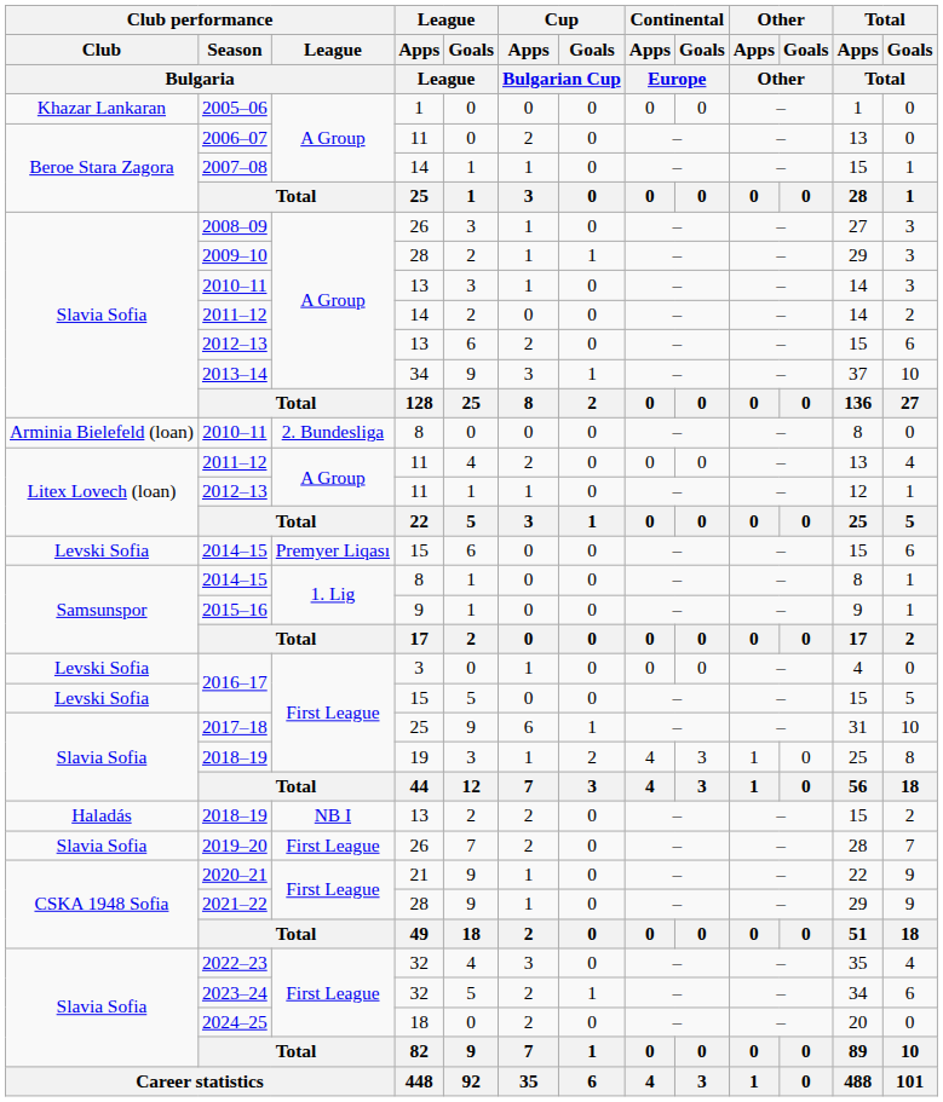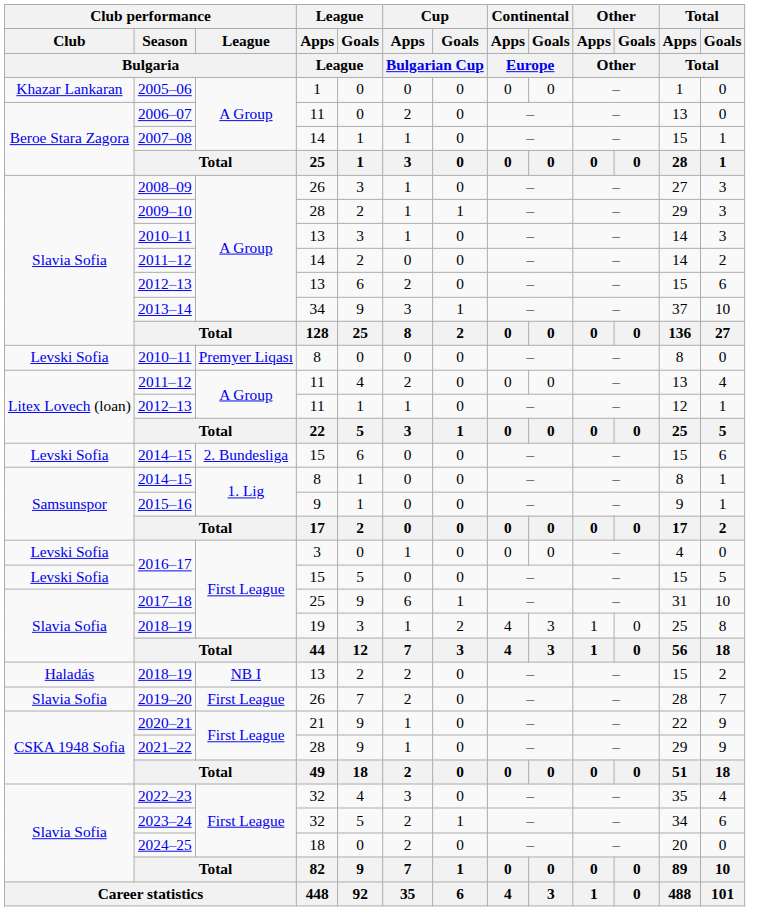 <table class="wikitable" style="text-align: center">
 <tr>
 <th Colspan="3">Club performance</th>
 <th Colspan="2">League</th>
 <th Colspan="2">Cup</th>
 <th Colspan="2">Continental</th>
 <th Colspan="2">Other</th>
 <th Colspan="3">Total</th>
 </tr>
 <tr>
 <th>Club</th>
 <th>Season</th>
 <th>League</th>
 <th>Apps</th>
 <th>Goals</th>
 <th>Apps</th>
 <th>Goals</th>
 <th>Apps</th>
 <th>Goals</th>
 <th>Apps</th>
 <th>Goals</th>
 <th>Apps</th>
 <th>Goals</th>
 </tr>
 <tr>
 <th Colspan="3">Bulgaria</th>
 <th Colspan="2">League</th>
 <th Colspan="2"><a href='#'>Bulgarian Cup</a></th>
 <th Colspan="2"><a href='#'>Europe</a></th>
 <th Colspan="2">Other</th>
 <th Colspan="2">Total</th>
 </tr>
 <tr>
 <td><a href='#'>Khazar Lankaran</a></td>
 <td><a href='#'>2005–06</a></td>
 <td rowspan=3><a href='#'>A Group</a></td>
 <td>1</td>
 <td>0</td>
 <td>0</td>
 <td>0</td>
 <td>0</td>
 <td>0</td>
 <td colspan="2">–</td>
 <td>1</td>
 <td>0</td>
 </tr>
 <tr>
 <td rowspan=3><a href='#'>Beroe Stara Zagora</a></td>
 <td><a href='#'>2006–07</a></td>
 <td>11</td>
 <td>0</td>
 <td>2</td>
 <td>0</td>
 <td colspan="2">–</td>
 <td colspan="2">–</td>
 <td>13</td>
 <td>0</td>
 </tr>
 <tr>
 <td><a href='#'>2007–08</a></td>
 <td>14</td>
 <td>1</td>
 <td>1</td>
 <td>0</td>
 <td colspan="2">–</td>
 <td colspan="2">–</td>
 <td>15</td>
 <td>1</td>
 </tr>
 <tr>
 <th colspan=2>Total</th>
 <th>25</th>
 <th>1</th>
 <th>3</th>
 <th>0</th>
 <th>0</th>
 <th>0</th>
 <th>0</th>
 <th>0</th>
 <th>28</th>
 <th>1</th>
 </tr>
 <tr>
 <td rowspan=7><a href='#'>Slavia Sofia</a></td>
 <td><a href='#'>2008–09</a></td>
 <td rowspan=6><a href='#'>A Group</a></td>
 <td>26</td>
 <td>3</td>
 <td>1</td>
 <td>0</td>
 <td colspan="2">–</td>
 <td colspan="2">–</td>
 <td>27</td>
 <td>3</td>
 </tr>
 <tr>
 <td><a href='#'>2009–10</a></td>
 <td>28</td>
 <td>2</td>
 <td>1</td>
 <td>1</td>
 <td colspan="2">–</td>
 <td colspan="2">–</td>
 <td>29</td>
 <td>3</td>
 </tr>
 <tr>
 <td><a href='#'>2010–11</a></td>
 <td>13</td>
 <td>3</td>
 <td>1</td>
 <td>0</td>
 <td colspan="2">–</td>
 <td colspan="2">–</td>
 <td>14</td>
 <td>3</td>
 </tr>
 <tr>
 <td><a href='#'>2011–12</a></td>
 <td>14</td>
 <td>2</td>
 <td>0</td>
 <td>0</td>
 <td colspan="2">–</td>
 <td colspan="2">–</td>
 <td>14</td>
 <td>2</td>
 </tr>
 <tr>
 <td><a href='#'>2012–13</a></td>
 <td>13</td>
 <td>6</td>
 <td>2</td>
 <td>0</td>
 <td colspan="2">–</td>
 <td colspan="2">–</td>
 <td>15</td>
 <td>6</td>
 </tr>
 <tr>
 <td><a href='#'>2013–14</a></td>
 <td>34</td>
 <td>9</td>
 <td>3</td>
 <td>1</td>
 <td colspan="2">–</td>
 <td colspan="2">–</td>
 <td>37</td>
 <td>10</td>
 </tr>
 <tr>
 <th colspan=2>Total</th>
 <th>128</th>
 <th>25</th>
 <th>8</th>
 <th>2</th>
 <th>0</th>
 <th>0</th>
 <th>0</th>
 <th>0</th>
 <th>136</th>
 <th>27</th>
 </tr>
 <tr>
-<td><a href='#'>Arminia Bielefeld</a> (loan)</td>
+<td rowspan=1><a href='#'>Levski Sofia</a></td>
 <td><a href='#'>2010–11</a></td>
-<td><a href='#'>2. Bundesliga</a></td>
+<td><a href='#'>Premyer Liqası</a></td>
 <td>8</td>
 <td>0</td>
 <td>0</td>
 <td>0</td>
 <td colspan="2">–</td>
 <td colspan="2">–</td>
 <td>8</td>
 <td>0</td>
 </tr>
 <tr>
 <td rowspan=3><a href='#'>Litex Lovech</a> (loan)</td>
 <td><a href='#'>2011–12</a></td>
 <td rowspan=2><a href='#'>A Group</a></td>
 <td>11</td>
 <td>4</td>
 <td>2</td>
 <td>0</td>
 <td>0</td>
 <td>0</td>
 <td colspan="2">–</td>
 <td>13</td>
 <td>4</td>
 </tr>
 <tr>
 <td><a href='#'>2012–13</a></td>
 <td>11</td>
 <td>1</td>
 <td>1</td>
 <td>0</td>
 <td colspan="2">–</td>
 <td colspan="2">–</td>
 <td>12</td>
 <td>1</td>
 </tr>
 <tr>
 <th colspan=2>Total</th>
 <th>22</th>
 <th>5</th>
 <th>3</th>
 <th>1</th>
 <th>0</th>
 <th>0</th>
 <th>0</th>
 <th>0</th>
 <th>25</th>
 <th>5</th>
 </tr>
 <tr>
 <td rowspan=1><a href='#'>Levski Sofia</a></td>
 <td><a href='#'>2014–15</a></td>
-<td><a href='#'>Premyer Liqası</a></td>
+<td><a href='#'>2. Bundesliga</a></td>
 <td>15</td>
 <td>6</td>
 <td>0</td>
 <td>0</td>
 <td colspan="2">–</td>
 <td colspan="2">–</td>
 <td>15</td>
 <td>6</td>
 </tr>
 <tr>
 <td rowspan=3><a href='#'>Samsunspor</a></td>
 <td><a href='#'>2014–15</a></td>
 <td rowspan=2><a href='#'>1. Lig</a></td>
 <td>8</td>
 <td>1</td>
 <td>0</td>
 <td>0</td>
 <td colspan="2">–</td>
 <td colspan="2">–</td>
 <td>8</td>
 <td>1</td>
 </tr>
 <tr>
 <td><a href='#'>2015–16</a></td>
 <td>9</td>
 <td>1</td>
 <td>0</td>
 <td>0</td>
 <td colspan="2">–</td>
 <td colspan="2">–</td>
 <td>9</td>
 <td>1</td>
 </tr>
 <tr>
 <th colspan=2>Total</th>
 <th>17</th>
 <th>2</th>
 <th>0</th>
 <th>0</th>
 <th>0</th>
 <th>0</th>
 <th>0</th>
 <th>0</th>
 <th>17</th>
 <th>2</th>
 </tr>
 <tr>
 <td><a href='#'>Levski Sofia</a></td>
 <td rowspan=2><a href='#'>2016–17</a></td>
 <td rowspan=4><a href='#'>First League</a></td>
 <td>3</td>
 <td>0</td>
 <td>1</td>
 <td>0</td>
 <td>0</td>
 <td>0</td>
 <td colspan="2">–</td>
 <td>4</td>
 <td>0</td>
 </tr>
 <tr>
 <td rowspan=1><a href='#'>Levski Sofia</a></td>
 <td>15</td>
 <td>5</td>
 <td>0</td>
 <td>0</td>
 <td colspan="2">–</td>
 <td colspan="2">–</td>
 <td>15</td>
 <td>5</td>
 </tr>
 <tr>
 <td rowspan=3><a href='#'>Slavia Sofia</a></td>
 <td><a href='#'>2017–18</a></td>
 <td>25</td>
 <td>9</td>
 <td>6</td>
 <td>1</td>
 <td colspan="2">–</td>
 <td colspan="2">–</td>
 <td>31</td>
 <td>10</td>
 </tr>
 <tr>
 <td><a href='#'>2018–19</a></td>
 <td>19</td>
 <td>3</td>
 <td>1</td>
 <td>2</td>
 <td>4</td>
 <td>3</td>
 <td>1</td>
 <td>0</td>
 <td>25</td>
 <td>8</td>
 </tr>
 <tr>
 <th colspan=2>Total</th>
 <th>44</th>
 <th>12</th>
 <th>7</th>
 <th>3</th>
 <th>4</th>
 <th>3</th>
 <th>1</th>
 <th>0</th>
 <th>56</th>
 <th>18</th>
 </tr>
 <tr>
 <td><a href='#'>Haladás</a></td>
 <td><a href='#'>2018–19</a></td>
 <td><a href='#'>NB I</a></td>
 <td>13</td>
 <td>2</td>
 <td>2</td>
 <td>0</td>
 <td colspan="2">–</td>
 <td colspan="2">–</td>
 <td>15</td>
 <td>2</td>
 </tr>
 <tr>
 <td><a href='#'>Slavia Sofia</a></td>
 <td><a href='#'>2019–20</a></td>
 <td><a href='#'>First League</a></td>
 <td>26</td>
 <td>7</td>
 <td>2</td>
 <td>0</td>
 <td colspan="2">–</td>
 <td colspan="2">–</td>
 <td>28</td>
 <td>7</td>
 </tr>
 <tr>
 <td rowspan=3><a href='#'>CSKA 1948 Sofia</a></td>
 <td><a href='#'>2020–21</a></td>
 <td rowspan=2><a href='#'>First League</a></td>
 <td>21</td>
 <td>9</td>
 <td>1</td>
 <td>0</td>
 <td colspan="2">–</td>
 <td colspan="2">–</td>
 <td>22</td>
 <td>9</td>
 </tr>
 <tr>
 <td><a href='#'>2021–22</a></td>
 <td>28</td>
 <td>9</td>
 <td>1</td>
 <td>0</td>
 <td colspan="2">–</td>
 <td colspan="2">–</td>
 <td>29</td>
 <td>9</td>
 </tr>
 <tr>
 <th colspan=2>Total</th>
 <th>49</th>
 <th>18</th>
 <th>2</th>
 <th>0</th>
 <th>0</th>
 <th>0</th>
 <th>0</th>
 <th>0</th>
 <th>51</th>
 <th>18</th>
 </tr>
 <tr>
 <td rowspan=4><a href='#'>Slavia Sofia</a></td>
 <td><a href='#'>2022–23</a></td>
 <td rowspan=3><a href='#'>First League</a></td>
 <td>32</td>
 <td>4</td>
 <td>3</td>
 <td>0</td>
 <td colspan="2">–</td>
 <td colspan="2">–</td>
 <td>35</td>
 <td>4</td>
 </tr>
 <tr>
 <td><a href='#'>2023–24</a></td>
 <td>32</td>
 <td>5</td>
 <td>2</td>
 <td>1</td>
 <td colspan="2">–</td>
 <td colspan="2">–</td>
 <td>34</td>
 <td>6</td>
 </tr>
 <tr>
 <td><a href='#'>2024–25</a></td>
 <td>18</td>
 <td>0</td>
 <td>2</td>
 <td>0</td>
 <td colspan="2">–</td>
 <td colspan="2">–</td>
 <td>20</td>
 <td>0</td>
 </tr>
 <tr>
 <th colspan=2>Total</th>
 <th>82</th>
 <th>9</th>
 <th>7</th>
 <th>1</th>
 <th>0</th>
 <th>0</th>
 <th>0</th>
 <th>0</th>
 <th>89</th>
 <th>10</th>
 </tr>
 <tr>
 <th colspan="3">Career statistics</th>
 <th>448</th>
 <th>92</th>
 <th>35</th>
 <th>6</th>
 <th>4</th>
 <th>3</th>
 <th>1</th>
 <th>0</th>
 <th>488</th>
 <th>101</th>
 </tr>
 </table>
